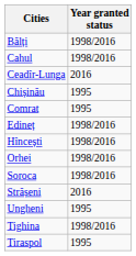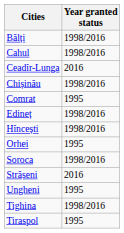 <table class="wikitable">
 <tr>
 <th>Cities</th>
 <th>Year granted<br>status</th>
 </tr>
 <tr>
 <td><a href='#'>Bălți</a></td>
 <td>1998/2016</td>
 </tr>
 <tr>
 <td><a href='#'>Cahul</a></td>
 <td>1998/2016</td>
 </tr>
 <tr>
 <td><a href='#'>Ceadîr-Lunga</a></td>
 <td>2016</td>
 </tr>
 <tr>
 <td><a href='#'>Chișinău</a></td>
-<td>1995</td>
+<td>1998/2016</td>
 </tr>
 <tr>
 <td><a href='#'>Comrat</a></td>
 <td>1995</td>
 </tr>
 <tr>
 <td><a href='#'>Edineț</a></td>
 <td>1998/2016</td>
 </tr>
 <tr>
 <td><a href='#'>Hîncești</a></td>
 <td>1998/2016</td>
 </tr>
 <tr>
 <td><a href='#'>Orhei</a></td>
-<td>1998/2016</td>
+<td>1995</td>
 </tr>
 <tr>
 <td><a href='#'>Soroca</a></td>
 <td>1998/2016</td>
 </tr>
 <tr>
 <td><a href='#'>Strășeni</a></td>
 <td>2016</td>
 </tr>
 <tr>
 <td><a href='#'>Ungheni</a></td>
 <td>1995</td>
 </tr>
 <tr>
 <td><a href='#'>Tighina</a></td>
 <td>1998/2016</td>
 </tr>
 <tr>
 <td><a href='#'>Tiraspol</a></td>
 <td>1995</td>
 </tr>
 </table>
